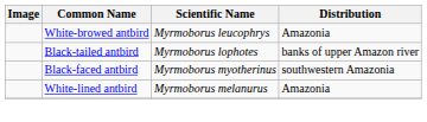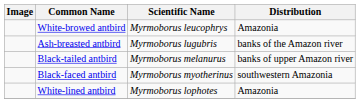 <table class="wikitable">
 <tr>
 <th>Image</th>
 <th>Common Name</th>
 <th>Scientific Name</th>
 <th>Distribution</th>
 </tr>
 <tr>
 <td></td>
 <td><a href='#'>White-browed antbird</a></td>
 <td><em>Myrmoborus leucophrys</em></td>
 <td>Amazonia</td>
 </tr>
 <tr>
 <td></td>
+<td><a href='#'>Ash-breasted antbird</a></td>
+<td><em>Myrmoborus lugubris</em></td>
+<td>banks of the Amazon river</td>
+</tr>
+<tr>
+<td></td>
 <td><a href='#'>Black-tailed antbird</a></td>
-<td><em>Myrmoborus lophotes</em></td>
+<td><em>Myrmoborus melanurus</em></td>
 <td>banks of upper Amazon river</td>
 </tr>
 <tr>
 <td></td>
 <td><a href='#'>Black-faced antbird</a></td>
 <td><em>Myrmoborus myotherinus</em></td>
 <td>southwestern Amazonia</td>
 </tr>
 <tr>
 <td></td>
 <td><a href='#'>White-lined antbird</a></td>
-<td><em>Myrmoborus melanurus</em></td>
+<td><em>Myrmoborus lophotes</em></td>
 <td>Amazonia</td>
 </tr>
 <tr>
 </tr>
 </table>
